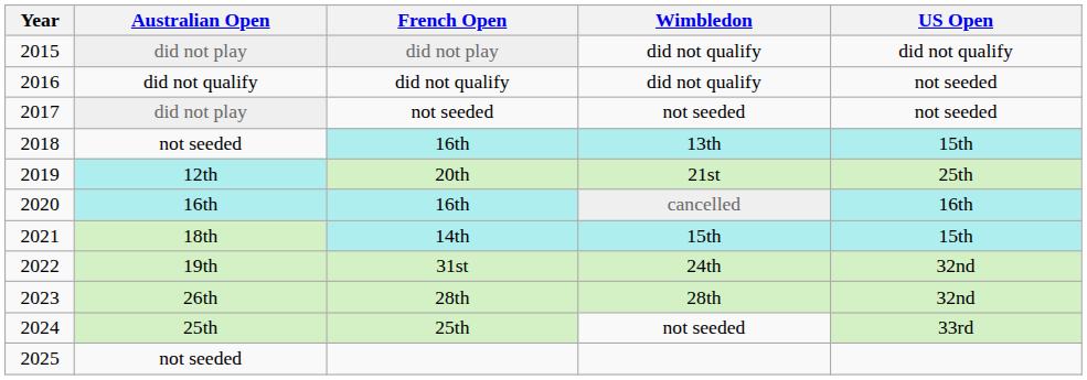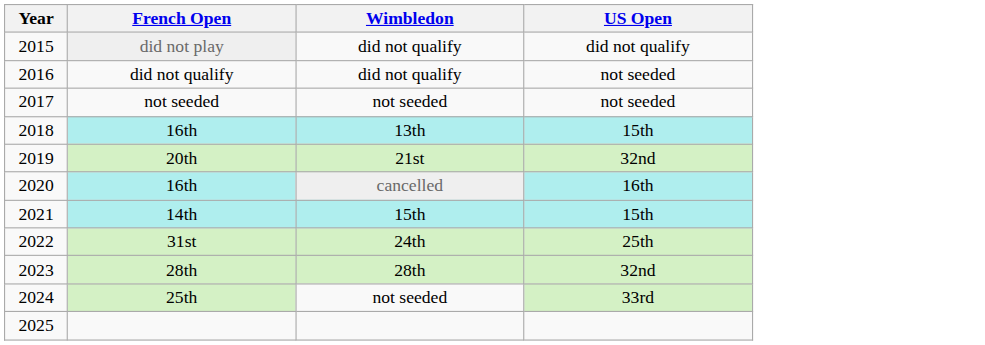 <table class=wikitable style=text-align:center>
 <tr>
 <th width=50>Year</th>
-<th width=200><a href='#'>Australian Open</a></th>
 <th width=200><a href='#'>French Open</a></th>
 <th width=200><a href='#'>Wimbledon</a></th>
 <th width=200><a href='#'>US Open</a></th>
 </tr>
 <tr>
 <td>2015</td>
-<td bgcolor=efefef style=color:#696969>did not play</td>
 <td bgcolor=efefef style=color:#696969>did not play</td>
 <td>did not qualify</td>
 <td>did not qualify</td>
 </tr>
 <tr>
 <td>2016</td>
 <td>did not qualify</td>
 <td>did not qualify</td>
-<td>did not qualify</td>
 <td>not seeded</td>
 </tr>
 <tr>
 <td>2017</td>
-<td bgcolor=efefef style=color:#696969>did not play</td>
 <td>not seeded</td>
 <td>not seeded</td>
 <td>not seeded</td>
 </tr>
 <tr>
 <td>2018</td>
-<td>not seeded</td>
 <td bgcolor=#afeeee>16th</td>
 <td bgcolor=#afeeee>13th</td>
 <td bgcolor=#afeeee>15th</td>
 </tr>
 <tr>
 <td>2019</td>
-<td bgcolor=#afeeee>12th</td>
 <td bgcolor=#d4f1c5>20th</td>
 <td bgcolor=#d4f1c5>21st</td>
-<td bgcolor=#d4f1c5>25th</td>
+<td bgcolor=#d4f1c5>32nd</td>
 </tr>
 <tr>
 <td>2020</td>
-<td bgcolor=#afeeee>16th</td>
 <td bgcolor=#afeeee>16th</td>
 <td bgcolor=efefef style=color:#696969>cancelled</td>
 <td bgcolor=#afeeee>16th</td>
 </tr>
 <tr>
 <td>2021</td>
-<td bgcolor=#d4f1c5>18th</td>
 <td bgcolor=#afeeee>14th</td>
 <td bgcolor=#afeeee>15th</td>
 <td bgcolor=#afeeee>15th</td>
 </tr>
 <tr>
 <td>2022</td>
-<td bgcolor=#d4f1c5>19th</td>
 <td bgcolor=#d4f1c5>31st</td>
 <td bgcolor=#d4f1c5>24th</td>
-<td bgcolor=#d4f1c5>32nd</td>
+<td bgcolor=#d4f1c5>25th</td>
 </tr>
 <tr>
 <td>2023</td>
-<td bgcolor=#d4f1c5>26th</td>
 <td bgcolor=#d4f1c5>28th</td>
 <td bgcolor=#d4f1c5>28th</td>
 <td bgcolor=#d4f1c5>32nd</td>
 </tr>
 <tr>
 <td>2024</td>
 <td bgcolor=#d4f1c5>25th</td>
-<td bgcolor=#d4f1c5>25th</td>
 <td>not seeded</td>
 <td bgcolor=#d4f1c5>33rd</td>
 </tr>
 <tr>
 <td>2025</td>
-<td>not seeded</td>
 <td></td>
 <td></td>
 <td></td>
 </tr>
 </table>
